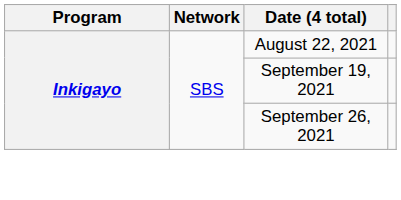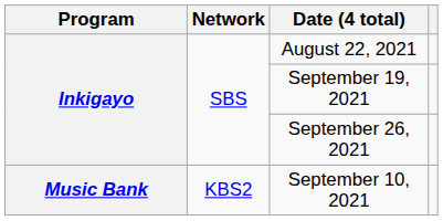 <table class="sortable wikitable plainrowheaders" style="text-align:center;">
 <tr>
 <th width="150">Program</th>
 <th>Network</th>
 <th width="130">Date (4 total)</th>
 <th class="unsortable"></th>
 </tr>
 <tr>
 <th rowspan="3" scope="row"><em><a href='#'>Inkigayo</a></em></th>
 <td rowspan="3"><a href='#'>SBS</a></td>
 <td>August 22, 2021</td>
 <td></td>
 </tr>
 <tr>
 <td>September 19, 2021</td>
 <td></td>
 </tr>
 <tr>
 <td>September 26, 2021</td>
 <td></td>
 </tr>
+<tr>
+<th scope="row"><em><a href='#'>Music Bank</a></em></th>
+<td><a href='#'>KBS2</a></td>
+<td>September 10, 2021</td>
+<td></td>
+</tr>
 </table>
